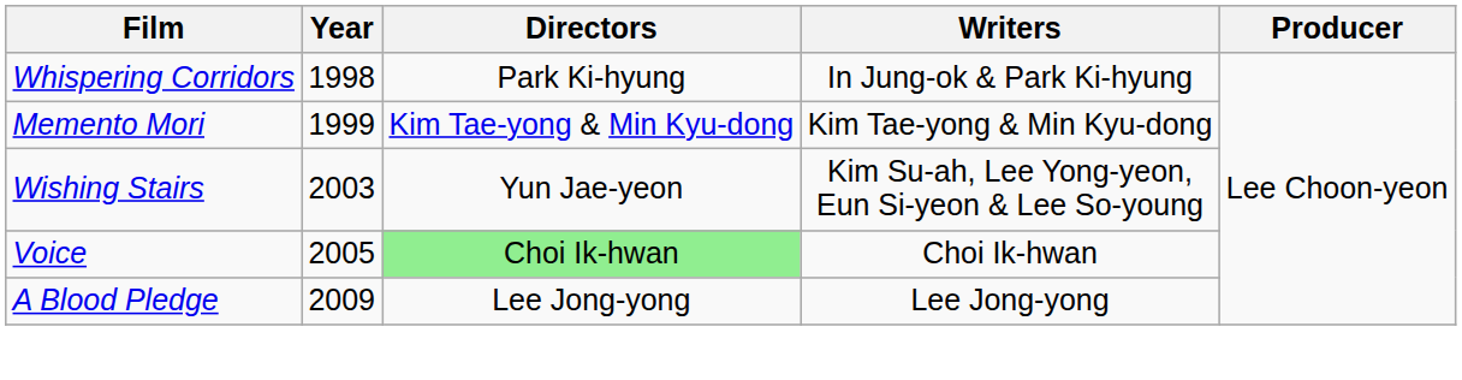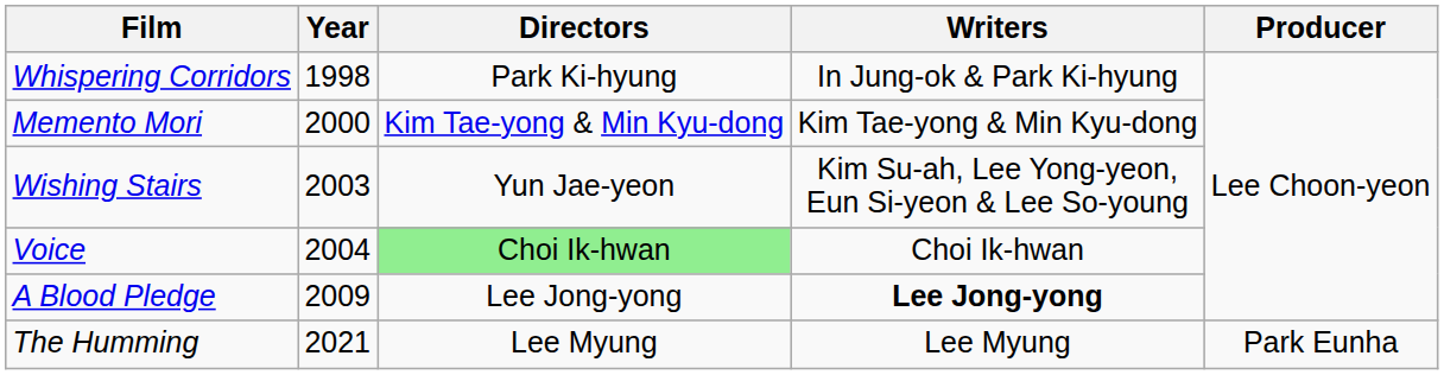 <table class="wikitable sortable">
 <tr>
 <th align="center">Film</th>
 <th align="center">Year</th>
 <th align="center">Directors</th>
 <th align="center">Writers</th>
 <th align="center">Producer</th>
 </tr>
 <tr>
 <td><em><a href='#'>Whispering Corridors</a></em></td>
 <td>1998</td>
 <td align="center">Park Ki-hyung</td>
 <td align="center">In Jung-ok & Park Ki-hyung</td>
 <td align="center" rowspan="5">Lee Choon-yeon</td>
 </tr>
 <tr>
 <td><em><a href='#'>Memento Mori</a></em></td>
-<td>1999</td>
+<td>2000</td>
 <td align="center"><a href='#'>Kim Tae-yong</a> & <a href='#'>Min Kyu-dong</a></td>
 <td align="center">Kim Tae-yong & Min Kyu-dong</td>
 </tr>
 <tr>
 <td><em><a href='#'>Wishing Stairs</a></em></td>
 <td>2003</td>
 <td align="center">Yun Jae-yeon</td>
 <td align="center">Kim Su-ah, Lee Yong-yeon,  <br> Eun Si-yeon & Lee So-young</td>
 </tr>
 <tr>
 <td><em><a href='#'>Voice</a></em></td>
-<td>2005</td>
+<td>2004</td>
 <td align="center" style="background: lightgreen;">Choi Ik-hwan</td>
 <td align="center">Choi Ik-hwan</td>
 </tr>
 <tr>
 <td><em><a href='#'>A Blood Pledge</a></em></td>
 <td>2009</td>
 <td align="center">Lee Jong-yong</td>
-<td align="center">Lee Jong-yong</td>
+<td align="center"><strong>Lee Jong-yong</strong></td>
+</tr>
+<tr>
+<td><em>The Humming</em></td>
+<td>2021</td>
+<td align="center">Lee Myung</td>
+<td align="center">Lee Myung</td>
+<td align="center">Park Eunha</td>
 </tr>
 </table>
